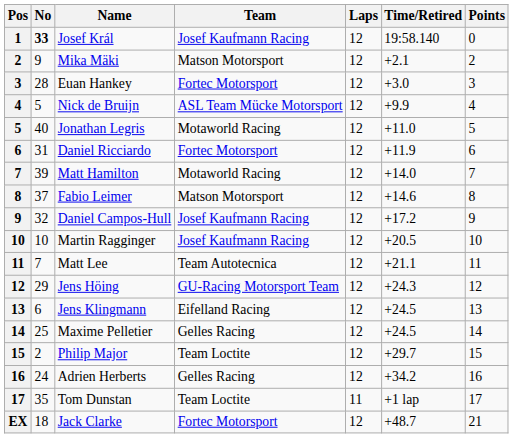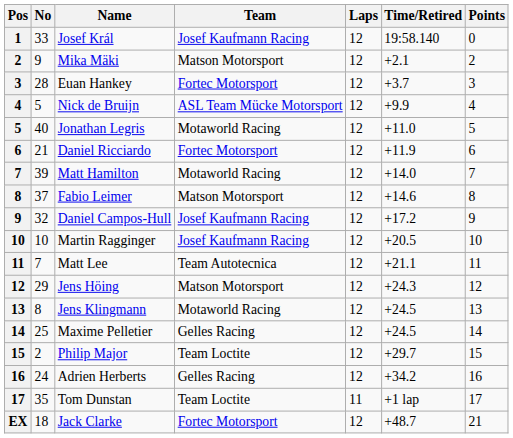 <table class="wikitable mw-collapsible mw-collapsed" style="font-size: 90%">
 <tr>
 <th>Pos</th>
 <th>No</th>
 <th>Name</th>
 <th>Team</th>
 <th>Laps</th>
 <th>Time/Retired</th>
 <th>Points</th>
 </tr>
 <tr>
 <th>1</th>
-<td><strong>33</strong></td>
+<td>33</td>
 <td> <a href='#'>Josef Král</a></td>
 <td><a href='#'>Josef Kaufmann Racing</a></td>
 <td>12</td>
 <td>19:58.140</td>
 <td>0</td>
 </tr>
 <tr>
 <th>2</th>
 <td>9</td>
 <td> <a href='#'>Mika Mäki</a></td>
 <td>Matson Motorsport</td>
 <td>12</td>
 <td>+2.1</td>
 <td>2</td>
 </tr>
 <tr>
 <th>3</th>
 <td>28</td>
 <td> Euan Hankey</td>
 <td><a href='#'>Fortec Motorsport</a></td>
 <td>12</td>
-<td>+3.0</td>
+<td>+3.7</td>
 <td>3</td>
 </tr>
 <tr>
 <th>4</th>
 <td>5</td>
 <td> <a href='#'>Nick de Bruijn</a></td>
 <td><a href='#'>ASL Team Mücke Motorsport</a></td>
 <td>12</td>
 <td>+9.9</td>
 <td>4</td>
 </tr>
 <tr>
 <th>5</th>
 <td>40</td>
 <td> <a href='#'>Jonathan Legris</a></td>
 <td>Motaworld Racing</td>
 <td>12</td>
 <td>+11.0</td>
 <td>5</td>
 </tr>
 <tr>
 <th>6</th>
-<td>31</td>
+<td>21</td>
 <td> <a href='#'>Daniel Ricciardo</a></td>
 <td><a href='#'>Fortec Motorsport</a></td>
 <td>12</td>
 <td>+11.9</td>
 <td>6</td>
 </tr>
 <tr>
 <th>7</th>
 <td>39</td>
 <td> <a href='#'>Matt Hamilton</a></td>
 <td>Motaworld Racing</td>
 <td>12</td>
 <td>+14.0</td>
 <td>7</td>
 </tr>
 <tr>
 <th>8</th>
 <td>37</td>
 <td> <a href='#'>Fabio Leimer</a></td>
 <td>Matson Motorsport</td>
 <td>12</td>
 <td>+14.6</td>
 <td>8</td>
 </tr>
 <tr>
 <th>9</th>
 <td>32</td>
 <td> <a href='#'>Daniel Campos-Hull</a></td>
 <td><a href='#'>Josef Kaufmann Racing</a></td>
 <td>12</td>
 <td>+17.2</td>
 <td>9</td>
 </tr>
 <tr>
 <th>10</th>
 <td>10</td>
 <td> Martin Ragginger</td>
 <td><a href='#'>Josef Kaufmann Racing</a></td>
 <td>12</td>
 <td>+20.5</td>
 <td>10</td>
 </tr>
 <tr>
 <th>11</th>
 <td>7</td>
 <td> Matt Lee</td>
 <td>Team Autotecnica</td>
 <td>12</td>
 <td>+21.1</td>
 <td>11</td>
 </tr>
 <tr>
 <th>12</th>
 <td>29</td>
 <td> <a href='#'>Jens Höing</a></td>
-<td><a href='#'>GU-Racing Motorsport Team</a></td>
+<td>Matson Motorsport</td>
 <td>12</td>
 <td>+24.3</td>
 <td>12</td>
 </tr>
 <tr>
 <th>13</th>
-<td>6</td>
+<td>8</td>
 <td> <a href='#'>Jens Klingmann</a></td>
-<td>Eifelland Racing</td>
+<td>Motaworld Racing</td>
 <td>12</td>
 <td>+24.5</td>
 <td>13</td>
 </tr>
 <tr>
 <th>14</th>
 <td>25</td>
 <td> Maxime Pelletier</td>
 <td>Gelles Racing</td>
 <td>12</td>
 <td>+24.5</td>
 <td>14</td>
 </tr>
 <tr>
 <th>15</th>
 <td>2</td>
 <td> <a href='#'>Philip Major</a></td>
 <td>Team Loctite</td>
 <td>12</td>
 <td>+29.7</td>
 <td>15</td>
 </tr>
 <tr>
 <th>16</th>
 <td>24</td>
 <td> Adrien Herberts</td>
 <td>Gelles Racing</td>
 <td>12</td>
 <td>+34.2</td>
 <td>16</td>
 </tr>
 <tr>
 <th>17</th>
 <td>35</td>
 <td> Tom Dunstan</td>
 <td>Team Loctite</td>
 <td>11</td>
 <td>+1 lap</td>
 <td>17</td>
 </tr>
 <tr>
 <th>EX</th>
 <td>18</td>
 <td> <a href='#'>Jack Clarke</a></td>
 <td><a href='#'>Fortec Motorsport</a></td>
 <td>12</td>
 <td>+48.7</td>
 <td>21</td>
 </tr>
 </table>
